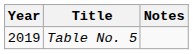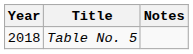 <table class="wikitable">
 <tr>
 <th>Year</th>
 <th>Title</th>
 <th class="unsortable">Notes</th>
 </tr>
 <tr>
-<td style="text-align:center;">2019</td>
+<td style="text-align:center;">2018</td>
 <td><em>Table No. 5</em></td>
 <td></td>
 </tr>
 </table>
